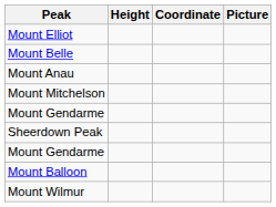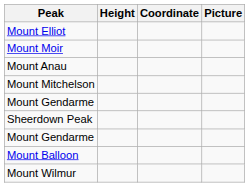 <table class="wikitable sortable">
 <tr>
 <th>Peak</th>
 <th>Height</th>
 <th>Coordinate</th>
 <th>Picture</th>
 </tr>
 <tr>
 <td><a href='#'>Mount Elliot</a></td>
 <td></td>
 <td></td>
 <td></td>
 </tr>
 <tr>
-<td><a href='#'>Mount Belle</a></td>
+<td><a href='#'>Mount Moir</a></td>
 <td></td>
 <td></td>
 <td></td>
 </tr>
 <tr>
 <td>Mount Anau</td>
 <td></td>
 <td></td>
 <td></td>
 </tr>
 <tr>
 <td>Mount Mitchelson</td>
 <td></td>
 <td></td>
 <td></td>
 </tr>
 <tr>
 <td>Mount Gendarme</td>
 <td></td>
 <td></td>
 <td></td>
 </tr>
 <tr>
 <td>Sheerdown Peak</td>
 <td></td>
 <td></td>
 <td></td>
 </tr>
 <tr>
 <td>Mount Gendarme</td>
 <td></td>
 <td></td>
 <td></td>
 </tr>
 <tr>
 <td><a href='#'>Mount Balloon</a></td>
 <td></td>
 <td></td>
 <td></td>
 </tr>
 <tr>
 <td>Mount Wilmur</td>
 <td></td>
 <td></td>
 <td></td>
 </tr>
 </table>
